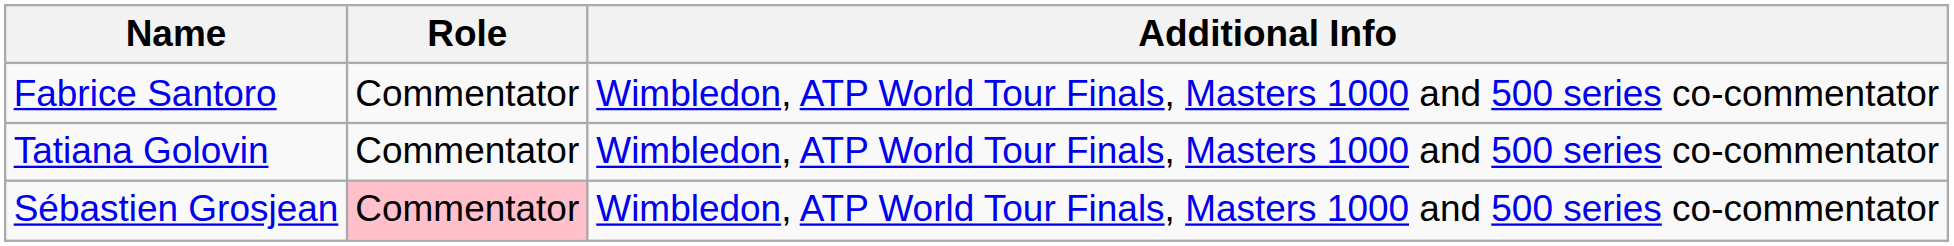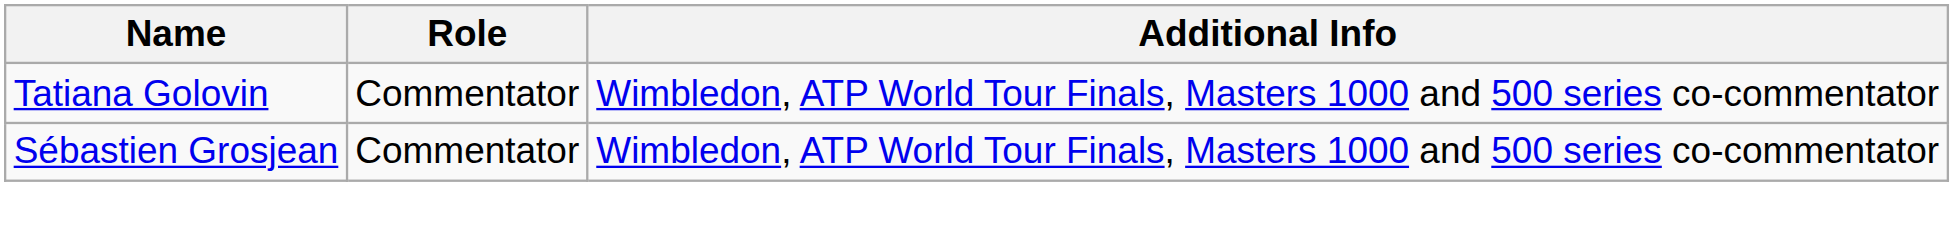 <table class="wikitable">
 <tr>
 <th>Name</th>
 <th>Role</th>
 <th>Additional Info</th>
-</tr>
-<tr>
-<td><a href='#'>Fabrice Santoro</a></td>
-<td>Commentator</td>
-<td><a href='#'>Wimbledon</a>, <a href='#'>ATP World Tour Finals</a>, <a href='#'>Masters 1000</a> and <a href='#'>500 series</a> co-commentator</td>
 </tr>
 <tr>
 <td><a href='#'>Tatiana Golovin</a></td>
 <td>Commentator</td>
 <td><a href='#'>Wimbledon</a>, <a href='#'>ATP World Tour Finals</a>, <a href='#'>Masters 1000</a> and <a href='#'>500 series</a> co-commentator</td>
 </tr>
 <tr>
 <td><a href='#'>Sébastien Grosjean</a></td>
-<td style="background: pink;">Commentator</td>
+<td>Commentator</td>
 <td><a href='#'>Wimbledon</a>, <a href='#'>ATP World Tour Finals</a>, <a href='#'>Masters 1000</a> and <a href='#'>500 series</a> co-commentator</td>
 </tr>
 </table>
